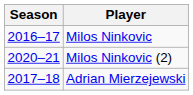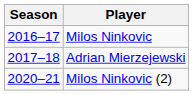 <table class="wikitable">
 <tr>
 <th>Season</th>
 <th>Player</th>
 </tr>
 <tr>
 <td><a href='#'>2016–17</a></td>
 <td> <a href='#'>Milos Ninkovic</a></td>
 </tr>
 <tr>
+<td><a href='#'>2017–18</a></td>
+<td> <a href='#'>Adrian Mierzejewski</a></td>
+</tr>
+<tr>
 <td><a href='#'>2020–21</a></td>
 <td> <a href='#'>Milos Ninkovic</a> (2)</td>
 </tr>
-<tr>
-<td><a href='#'>2017–18</a></td>
-<td> <a href='#'>Adrian Mierzejewski</a></td>
-</tr>
 </table>
